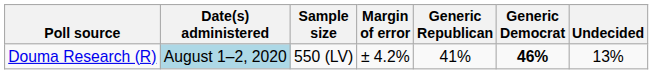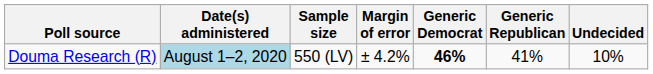 <table class="wikitable" style="font-size:90%;text-align:center;">
 <tr valign=bottom style="font-size:90%;">
 <th>Poll source</th>
 <th>Date(s)<br>administered</th>
 <th>Sample<br>size</th>
 <th>Margin<br>of error</th>
+<th style="width:60px;">Generic<br>Democrat</th>
 <th style="width:60px;">Generic<br>Republican</th>
-<th style="width:60px;">Generic<br>Democrat</th>
 <th>Undecided</th>
 </tr>
 <tr>
 <td style="text-align:left;"><a href='#'>Douma Research (R)</a></td>
 <td style="background: lightblue;">August 1–2, 2020</td>
 <td>550 (LV)</td>
 <td>± 4.2%</td>
+<td><strong>46%</strong></td>
 <td>41%</td>
-<td><strong>46%</strong></td>
-<td>13%</td>
+<td>10%</td>
 </tr>
 </table>
